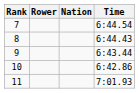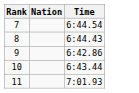 <table class="wikitable sortable" style="text-align:center">
 <tr>
 <th>Rank</th>
-<th>Rower</th>
 <th>Nation</th>
 <th>Time</th>
 </tr>
 <tr>
 <td>7</td>
-<td align=left data-sort-value="Auerbach, Wilfried"></td>
 <td align=left></td>
 <td>6:44.54</td>
 </tr>
 <tr>
 <td>8</td>
-<td align=left data-sort-value="Karppinen, Reima"></td>
 <td align=left></td>
 <td>6:44.43</td>
 </tr>
 <tr>
 <td>9</td>
-<td align=left data-sort-value="Arrillaga, Eduardo"></td>
+<td align=left></td>
+<td>6:42.86</td>
+</tr>
+<tr>
+<td>10</td>
 <td align=left></td>
 <td>6:43.44</td>
 </tr>
 <tr>
-<td>10</td>
-<td align=left data-sort-value="Hansen, Alf"></td>
-<td align=left></td>
-<td>6:42.86</td>
-</tr>
-<tr>
 <td>11</td>
-<td align=left data-sort-value="Nater, Marc-Sven"></td>
 <td align=left></td>
 <td>7:01.93</td>
 </tr>
 </table>
